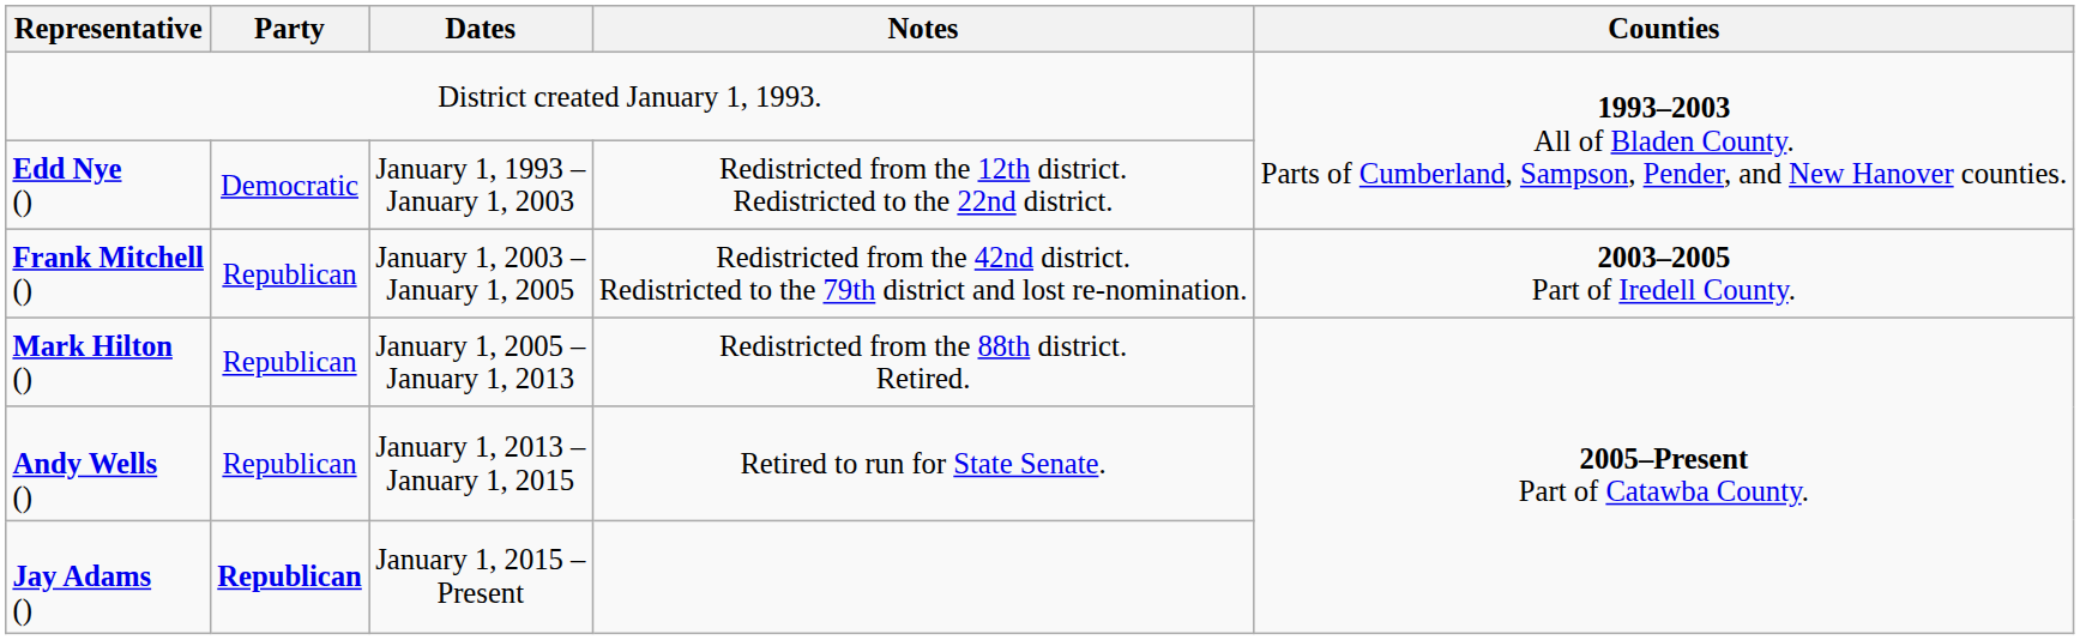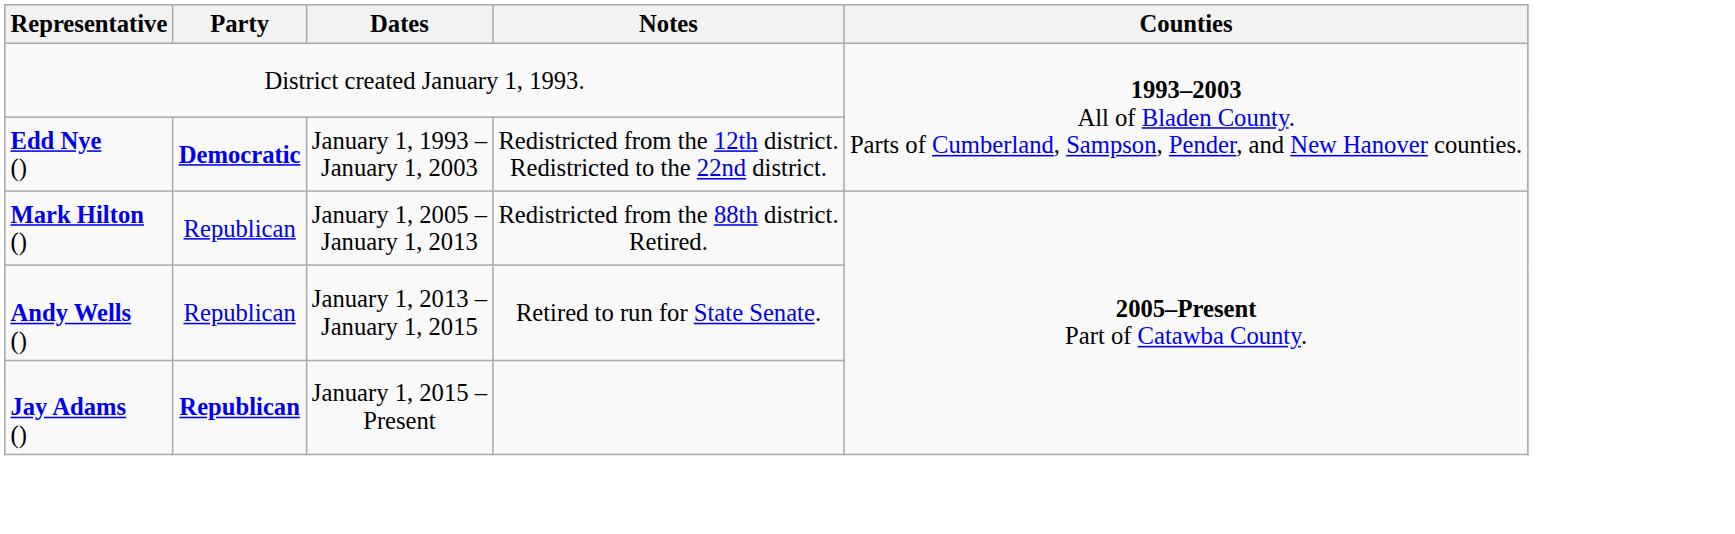 <table class=wikitable style="text-align:center">
 <tr>
 <th>Representative</th>
 <th>Party</th>
 <th>Dates</th>
 <th>Notes</th>
 <th>Counties</th>
 </tr>
 <tr style="height:3em">
 <td colspan=4>District created January 1, 1993.</td>
 <td rowspan=2><strong>1993–2003</strong> <br> All of <a href='#'>Bladen County</a>. <br> Parts of <a href='#'>Cumberland</a>, <a href='#'>Sampson</a>, <a href='#'>Pender</a>, and <a href='#'>New Hanover</a> counties.</td>
 </tr>
 <tr style="height:3em">
 <td align=left><strong><a href='#'>Edd Nye</a></strong><br>()</td>
-<td><a href='#'>Democratic</a></td>
+<td><strong><a href='#'>Democratic</a></strong></td>
 <td nowrap>January 1, 1993 – <br> January 1, 2003</td>
 <td>Redistricted from the <a href='#'>12th</a> district. <br> Redistricted to the <a href='#'>22nd</a> district.</td>
-</tr>
-<tr style="height:3em">
-<td align=left><strong><a href='#'>Frank Mitchell</a></strong><br>()</td>
-<td><a href='#'>Republican</a></td>
-<td nowrap>January 1, 2003 – <br> January 1, 2005</td>
-<td>Redistricted from the <a href='#'>42nd</a> district. <br> Redistricted to the <a href='#'>79th</a> district and lost re-nomination.</td>
-<td><strong>2003–2005</strong> <br> Part of  <a href='#'>Iredell County</a>.</td>
 </tr>
 <tr style="height:3em">
 <td align=left><strong><a href='#'>Mark Hilton</a></strong><br>()</td>
 <td><a href='#'>Republican</a></td>
 <td nowrap>January 1, 2005 – <br> January 1, 2013</td>
 <td>Redistricted from the <a href='#'>88th</a> district. <br> Retired.</td>
 <td rowspan=3><strong>2005–Present</strong> <br> Part of <a href='#'>Catawba County</a>.</td>
 </tr>
 <tr style="height:3em">
 <td align=left><br><strong><a href='#'>Andy Wells</a></strong><br>()</td>
 <td><a href='#'>Republican</a></td>
 <td nowrap>January 1, 2013 – <br> January 1, 2015</td>
 <td>Retired to run for <a href='#'>State Senate</a>.</td>
 </tr>
 <tr style="height:3em">
 <td align=left><br><strong><a href='#'>Jay Adams</a></strong><br>()</td>
 <td><strong><a href='#'>Republican</a></strong></td>
 <td nowrap>January 1, 2015 – <br> Present</td>
 <td></td>
 </tr>
 </table>
